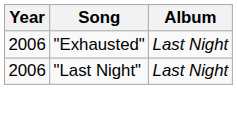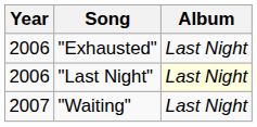 <table class="wikitable">
 <tr>
 <th>Year</th>
 <th>Song</th>
 <th>Album</th>
 </tr>
 <tr style="vertical-align:top;">
 <td style="text-align:center; ">2006</td>
 <td style="text-align:left; ">"Exhausted"</td>
 <td style="text-align:left; "><em>Last Night</em></td>
 </tr>
 <tr style="vertical-align:top;">
 <td style="text-align:center; ">2006</td>
 <td style="text-align:left; ">"Last Night"</td>
+<td style="background: lightyellow; text-align:left; "><em>Last Night</em></td>
+</tr>
+<tr style="vertical-align:top;">
+<td style="text-align:center; ">2007</td>
+<td style="text-align:left; ">"Waiting"</td>
 <td style="text-align:left; "><em>Last Night</em></td>
 </tr>
 </table>
